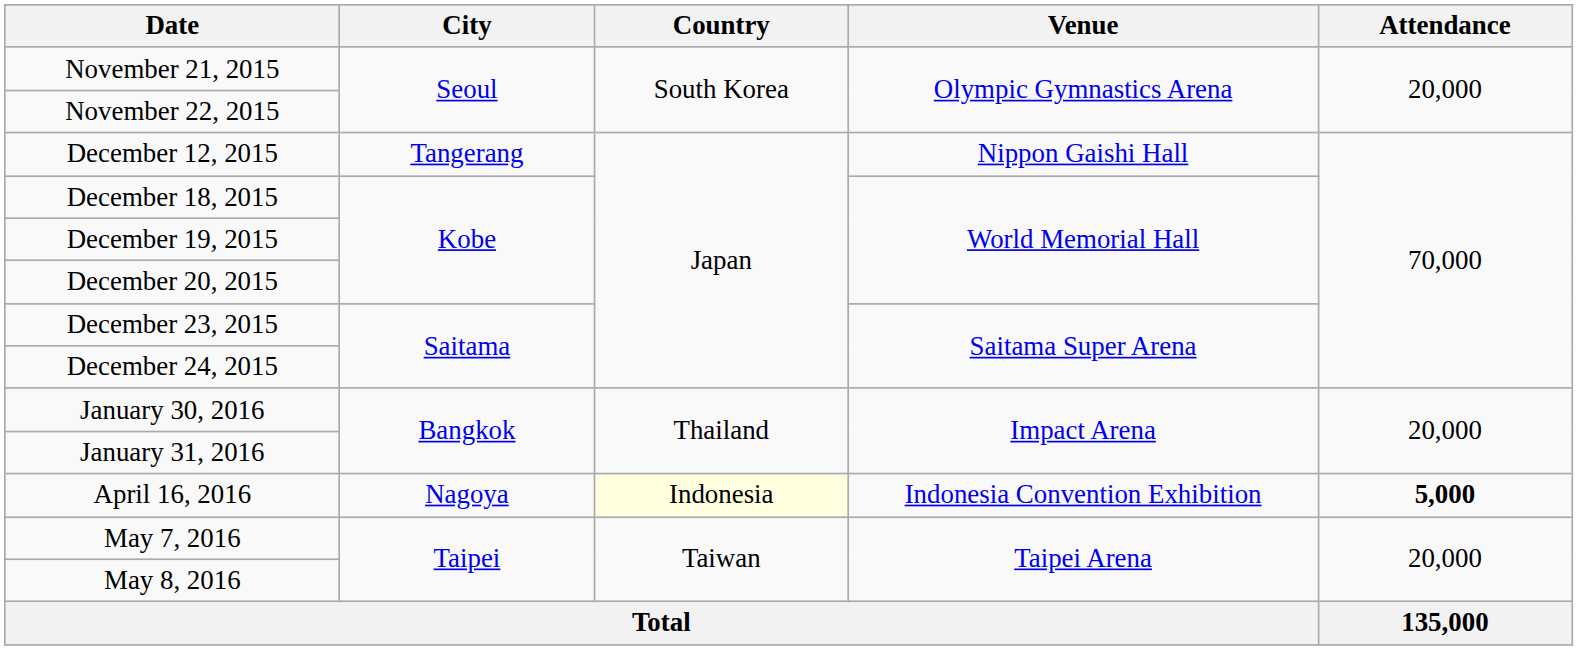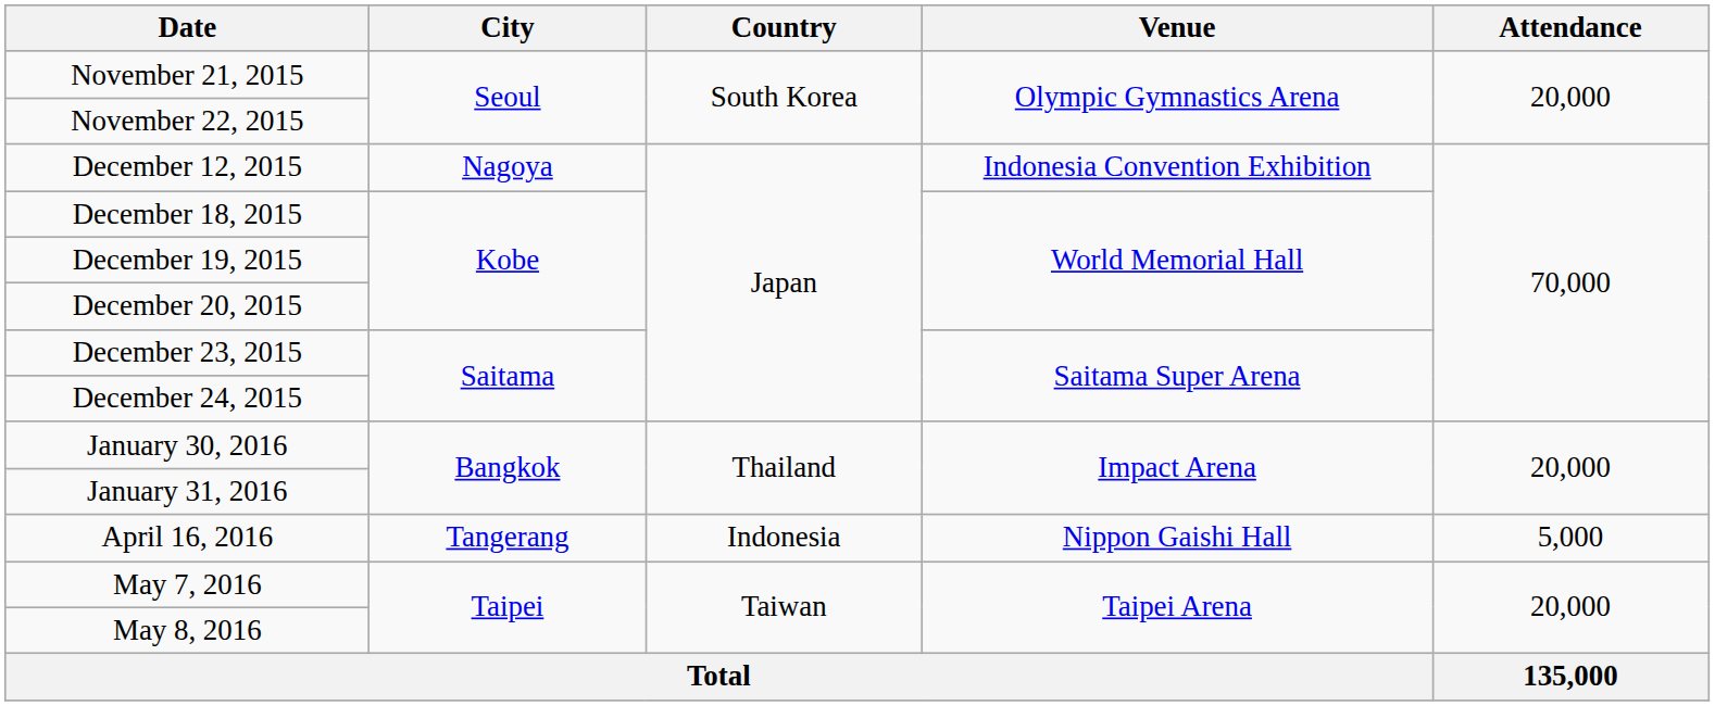 <table class="wikitable" style="text-align:center;">
 <tr>
 <th scope="col" style="width:12em;">Date</th>
 <th scope="col" style="width:9em;">City</th>
 <th scope="col" style="width:9em;">Country</th>
 <th scope="col" style="width:17em;">Venue</th>
 <th scope="col" style="width:9em;">Attendance</th>
 </tr>
 <tr>
 <td>November 21, 2015</td>
 <td rowspan="2"><a href='#'>Seoul</a></td>
 <td rowspan="2">South Korea</td>
 <td rowspan="2"><a href='#'>Olympic Gymnastics Arena</a></td>
 <td rowspan="2">20,000</td>
 </tr>
 <tr>
 <td>November 22, 2015</td>
 </tr>
 <tr>
 <td>December 12, 2015</td>
-<td><a href='#'>Tangerang</a></td>
+<td><a href='#'>Nagoya</a></td>
 <td rowspan="6">Japan</td>
-<td><a href='#'>Nippon Gaishi Hall</a></td>
+<td><a href='#'>Indonesia Convention Exhibition</a></td>
 <td rowspan="6">70,000</td>
 </tr>
 <tr>
 <td>December 18, 2015</td>
 <td rowspan="3"><a href='#'>Kobe</a></td>
 <td rowspan="3"><a href='#'>World Memorial Hall</a></td>
 </tr>
 <tr>
 <td>December 19, 2015</td>
 </tr>
 <tr>
 <td>December 20, 2015</td>
 </tr>
 <tr>
 <td>December 23, 2015</td>
 <td rowspan="2"><a href='#'>Saitama</a></td>
 <td rowspan="2"><a href='#'>Saitama Super Arena</a></td>
 </tr>
 <tr>
 <td>December 24, 2015</td>
 </tr>
 <tr>
 <td>January 30, 2016</td>
 <td rowspan="2"><a href='#'>Bangkok</a></td>
 <td rowspan="2">Thailand</td>
 <td rowspan="2"><a href='#'>Impact Arena</a></td>
 <td rowspan="2">20,000</td>
 </tr>
 <tr>
 <td>January 31, 2016</td>
 </tr>
 <tr>
 <td>April 16, 2016</td>
-<td><a href='#'>Nagoya</a></td>
-<td style="background: lightyellow;">Indonesia</td>
-<td><a href='#'>Indonesia Convention Exhibition</a></td>
-<td><strong>5,000</strong></td>
+<td><a href='#'>Tangerang</a></td>
+<td>Indonesia</td>
+<td><a href='#'>Nippon Gaishi Hall</a></td>
+<td>5,000</td>
 </tr>
 <tr>
 <td>May 7, 2016</td>
 <td rowspan="2"><a href='#'>Taipei</a></td>
 <td rowspan="2">Taiwan</td>
 <td rowspan="2"><a href='#'>Taipei Arena</a></td>
 <td rowspan="2">20,000</td>
 </tr>
 <tr>
 <td>May 8, 2016</td>
 </tr>
 <tr>
 <th colspan="4">Total</th>
 <th>135,000</th>
 </tr>
 </table>
